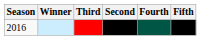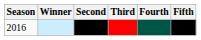 <table class="wikitable">
 <tr style="background:#efefef;">
 <th>Season</th>
 <th>Winner</th>
+<th>Second</th>
 <th>Third</th>
-<th>Second</th>
 <th>Fourth</th>
 <th>Fifth</th>
 </tr>
 <tr>
 <td>2016</td>
 <td bgcolor="#CBEDFD" div style="text-align: center;"></td>
+<td bgcolor="Black" div style="text-align: center;"></td>
 <td bgcolor="Red" div style="text-align: center;"></td>
-<td bgcolor="Black" div style="text-align: center;"></td>
 <td bgcolor=#005645 div style="text-align: center;"></td>
 <td bgcolor="Black" div style="text-align:center;"></td>
 </tr>
 </table>
